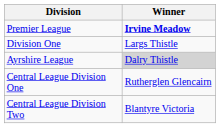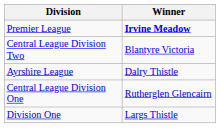 <table class="wikitable">
 <tr>
 <th width=180>Division</th>
 <th width=140>Winner</th>
 </tr>
 <tr>
 <td><a href='#'>Premier League</a></td>
 <td><strong><a href='#'>Irvine Meadow</a></strong></td>
 </tr>
 <tr>
-<td><a href='#'>Division One</a></td>
-<td><a href='#'>Largs Thistle</a></td>
+<td><a href='#'>Central League Division Two</a></td>
+<td><a href='#'>Blantyre Victoria</a></td>
 </tr>
 <tr>
 <td><a href='#'>Ayrshire League</a></td>
-<td style="background: lightgrey;"><a href='#'>Dalry Thistle</a></td>
+<td><a href='#'>Dalry Thistle</a></td>
 </tr>
 <tr>
 <td><a href='#'>Central League Division One</a></td>
 <td><a href='#'>Rutherglen Glencairn</a></td>
 </tr>
 <tr>
-<td><a href='#'>Central League Division Two</a></td>
-<td><a href='#'>Blantyre Victoria</a></td>
+<td><a href='#'>Division One</a></td>
+<td><a href='#'>Largs Thistle</a></td>
 </tr>
 </table>
